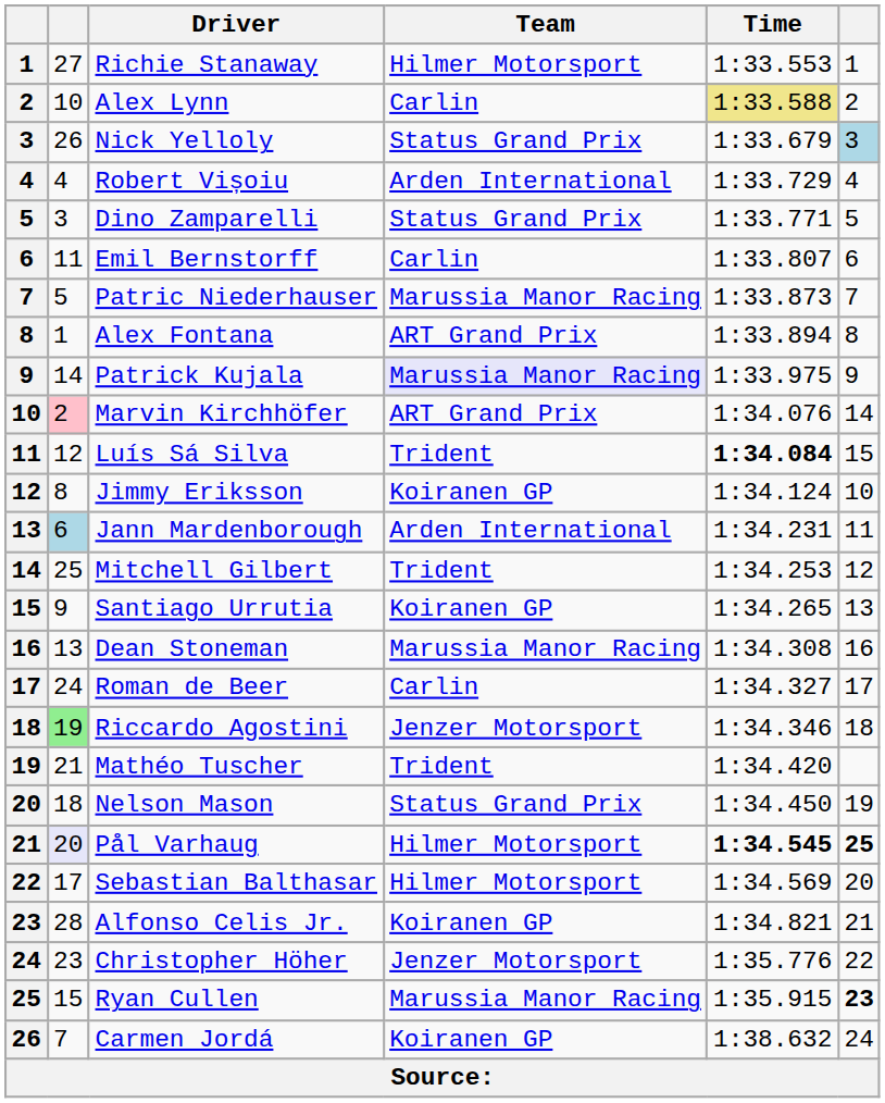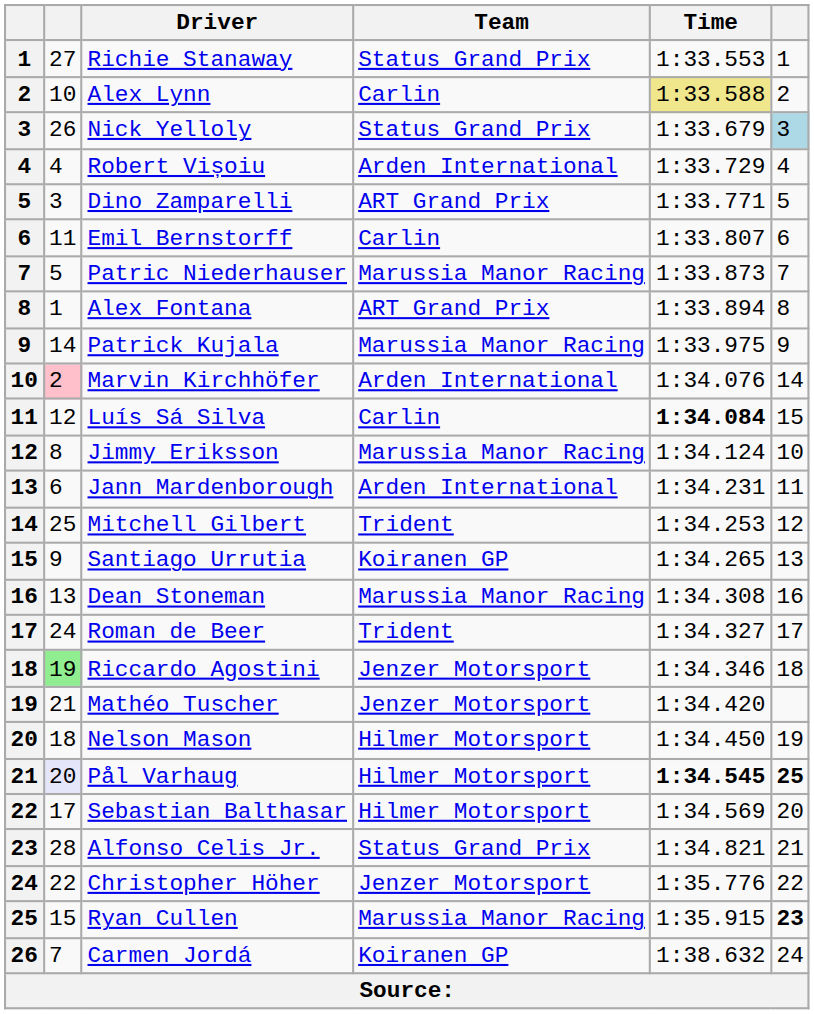 <table class="wikitable" style="font-size:85%">
 <tr>
 <th></th>
 <th></th>
 <th>Driver</th>
 <th>Team</th>
 <th>Time</th>
 <th></th>
 </tr>
 <tr>
 <th>1</th>
 <td>27</td>
 <td> <a href='#'>Richie Stanaway</a></td>
-<td><a href='#'>Hilmer Motorsport</a></td>
+<td><a href='#'>Status Grand Prix</a></td>
 <td>1:33.553</td>
 <td>1</td>
 </tr>
 <tr>
 <th>2</th>
 <td>10</td>
 <td> <a href='#'>Alex Lynn</a></td>
 <td><a href='#'>Carlin</a></td>
 <td style="background: khaki;">1:33.588</td>
 <td>2</td>
 </tr>
 <tr>
 <th>3</th>
 <td>26</td>
 <td> <a href='#'>Nick Yelloly</a></td>
 <td><a href='#'>Status Grand Prix</a></td>
 <td>1:33.679</td>
 <td style="background: lightblue;">3</td>
 </tr>
 <tr>
 <th>4</th>
 <td>4</td>
 <td> <a href='#'>Robert Vișoiu</a></td>
 <td><a href='#'>Arden International</a></td>
 <td>1:33.729</td>
 <td>4</td>
 </tr>
 <tr>
 <th>5</th>
 <td>3</td>
 <td> <a href='#'>Dino Zamparelli</a></td>
-<td><a href='#'>Status Grand Prix</a></td>
+<td><a href='#'>ART Grand Prix</a></td>
 <td>1:33.771</td>
 <td>5</td>
 </tr>
 <tr>
 <th>6</th>
 <td>11</td>
 <td> <a href='#'>Emil Bernstorff</a></td>
 <td><a href='#'>Carlin</a></td>
 <td>1:33.807</td>
 <td>6</td>
 </tr>
 <tr>
 <th>7</th>
 <td>5</td>
 <td> <a href='#'>Patric Niederhauser</a></td>
 <td><a href='#'>Marussia Manor Racing</a></td>
 <td>1:33.873</td>
 <td>7</td>
 </tr>
 <tr>
 <th>8</th>
 <td>1</td>
 <td> <a href='#'>Alex Fontana</a></td>
 <td><a href='#'>ART Grand Prix</a></td>
 <td>1:33.894</td>
 <td>8</td>
 </tr>
 <tr>
 <th>9</th>
 <td>14</td>
 <td> <a href='#'>Patrick Kujala</a></td>
-<td style="background: lavender;"><a href='#'>Marussia Manor Racing</a></td>
+<td><a href='#'>Marussia Manor Racing</a></td>
 <td>1:33.975</td>
 <td>9</td>
 </tr>
 <tr>
 <th>10</th>
 <td style="background: pink;">2</td>
 <td> <a href='#'>Marvin Kirchhöfer</a></td>
-<td><a href='#'>ART Grand Prix</a></td>
+<td><a href='#'>Arden International</a></td>
 <td>1:34.076</td>
 <td>14</td>
 </tr>
 <tr>
 <th>11</th>
 <td>12</td>
 <td> <a href='#'>Luís Sá Silva</a></td>
-<td><a href='#'>Trident</a></td>
+<td><a href='#'>Carlin</a></td>
 <td><strong>1:34.084</strong></td>
 <td>15</td>
 </tr>
 <tr>
 <th>12</th>
 <td>8</td>
 <td> <a href='#'>Jimmy Eriksson</a></td>
-<td><a href='#'>Koiranen GP</a></td>
+<td><a href='#'>Marussia Manor Racing</a></td>
 <td>1:34.124</td>
 <td>10</td>
 </tr>
 <tr>
 <th>13</th>
-<td style="background: lightblue;">6</td>
+<td>6</td>
 <td> <a href='#'>Jann Mardenborough</a></td>
 <td><a href='#'>Arden International</a></td>
 <td>1:34.231</td>
 <td>11</td>
 </tr>
 <tr>
 <th>14</th>
 <td>25</td>
 <td> <a href='#'>Mitchell Gilbert</a></td>
 <td><a href='#'>Trident</a></td>
 <td>1:34.253</td>
 <td>12</td>
 </tr>
 <tr>
 <th>15</th>
 <td>9</td>
 <td> <a href='#'>Santiago Urrutia</a></td>
 <td><a href='#'>Koiranen GP</a></td>
 <td>1:34.265</td>
 <td>13</td>
 </tr>
 <tr>
 <th>16</th>
 <td>13</td>
 <td> <a href='#'>Dean Stoneman</a></td>
 <td><a href='#'>Marussia Manor Racing</a></td>
 <td>1:34.308</td>
 <td>16</td>
 </tr>
 <tr>
 <th>17</th>
 <td>24</td>
 <td> <a href='#'>Roman de Beer</a></td>
-<td><a href='#'>Carlin</a></td>
+<td><a href='#'>Trident</a></td>
 <td>1:34.327</td>
 <td>17</td>
 </tr>
 <tr>
 <th>18</th>
 <td style="background: lightgreen;">19</td>
 <td> <a href='#'>Riccardo Agostini</a></td>
 <td><a href='#'>Jenzer Motorsport</a></td>
 <td>1:34.346</td>
 <td>18</td>
 </tr>
 <tr>
 <th>19</th>
 <td>21</td>
 <td> <a href='#'>Mathéo Tuscher</a></td>
-<td><a href='#'>Trident</a></td>
+<td><a href='#'>Jenzer Motorsport</a></td>
 <td>1:34.420</td>
 <td></td>
 </tr>
 <tr>
 <th>20</th>
 <td>18</td>
 <td> <a href='#'>Nelson Mason</a></td>
-<td><a href='#'>Status Grand Prix</a></td>
+<td><a href='#'>Hilmer Motorsport</a></td>
 <td>1:34.450</td>
 <td>19</td>
 </tr>
 <tr>
 <th>21</th>
 <td style="background: lavender;">20</td>
 <td> <a href='#'>Pål Varhaug</a></td>
 <td><a href='#'>Hilmer Motorsport</a></td>
 <td><strong>1:34.545</strong></td>
 <td><strong>25</strong></td>
 </tr>
 <tr>
 <th>22</th>
 <td>17</td>
 <td> <a href='#'>Sebastian Balthasar</a></td>
 <td><a href='#'>Hilmer Motorsport</a></td>
 <td>1:34.569</td>
 <td>20</td>
 </tr>
 <tr>
 <th>23</th>
 <td>28</td>
 <td> <a href='#'>Alfonso Celis Jr.</a></td>
-<td><a href='#'>Koiranen GP</a></td>
+<td><a href='#'>Status Grand Prix</a></td>
 <td>1:34.821</td>
 <td>21</td>
 </tr>
 <tr>
 <th>24</th>
-<td>23</td>
+<td>22</td>
 <td> <a href='#'>Christopher Höher</a></td>
 <td><a href='#'>Jenzer Motorsport</a></td>
 <td>1:35.776</td>
 <td>22</td>
 </tr>
 <tr>
 <th>25</th>
 <td>15</td>
 <td> <a href='#'>Ryan Cullen</a></td>
 <td><a href='#'>Marussia Manor Racing</a></td>
 <td>1:35.915</td>
 <td><strong>23</strong></td>
 </tr>
 <tr>
 <th>26</th>
 <td>7</td>
 <td> <a href='#'>Carmen Jordá</a></td>
 <td><a href='#'>Koiranen GP</a></td>
 <td>1:38.632</td>
 <td>24</td>
 </tr>
 <tr>
 <th colspan="7">Source:</th>
 </tr>
 </table>
